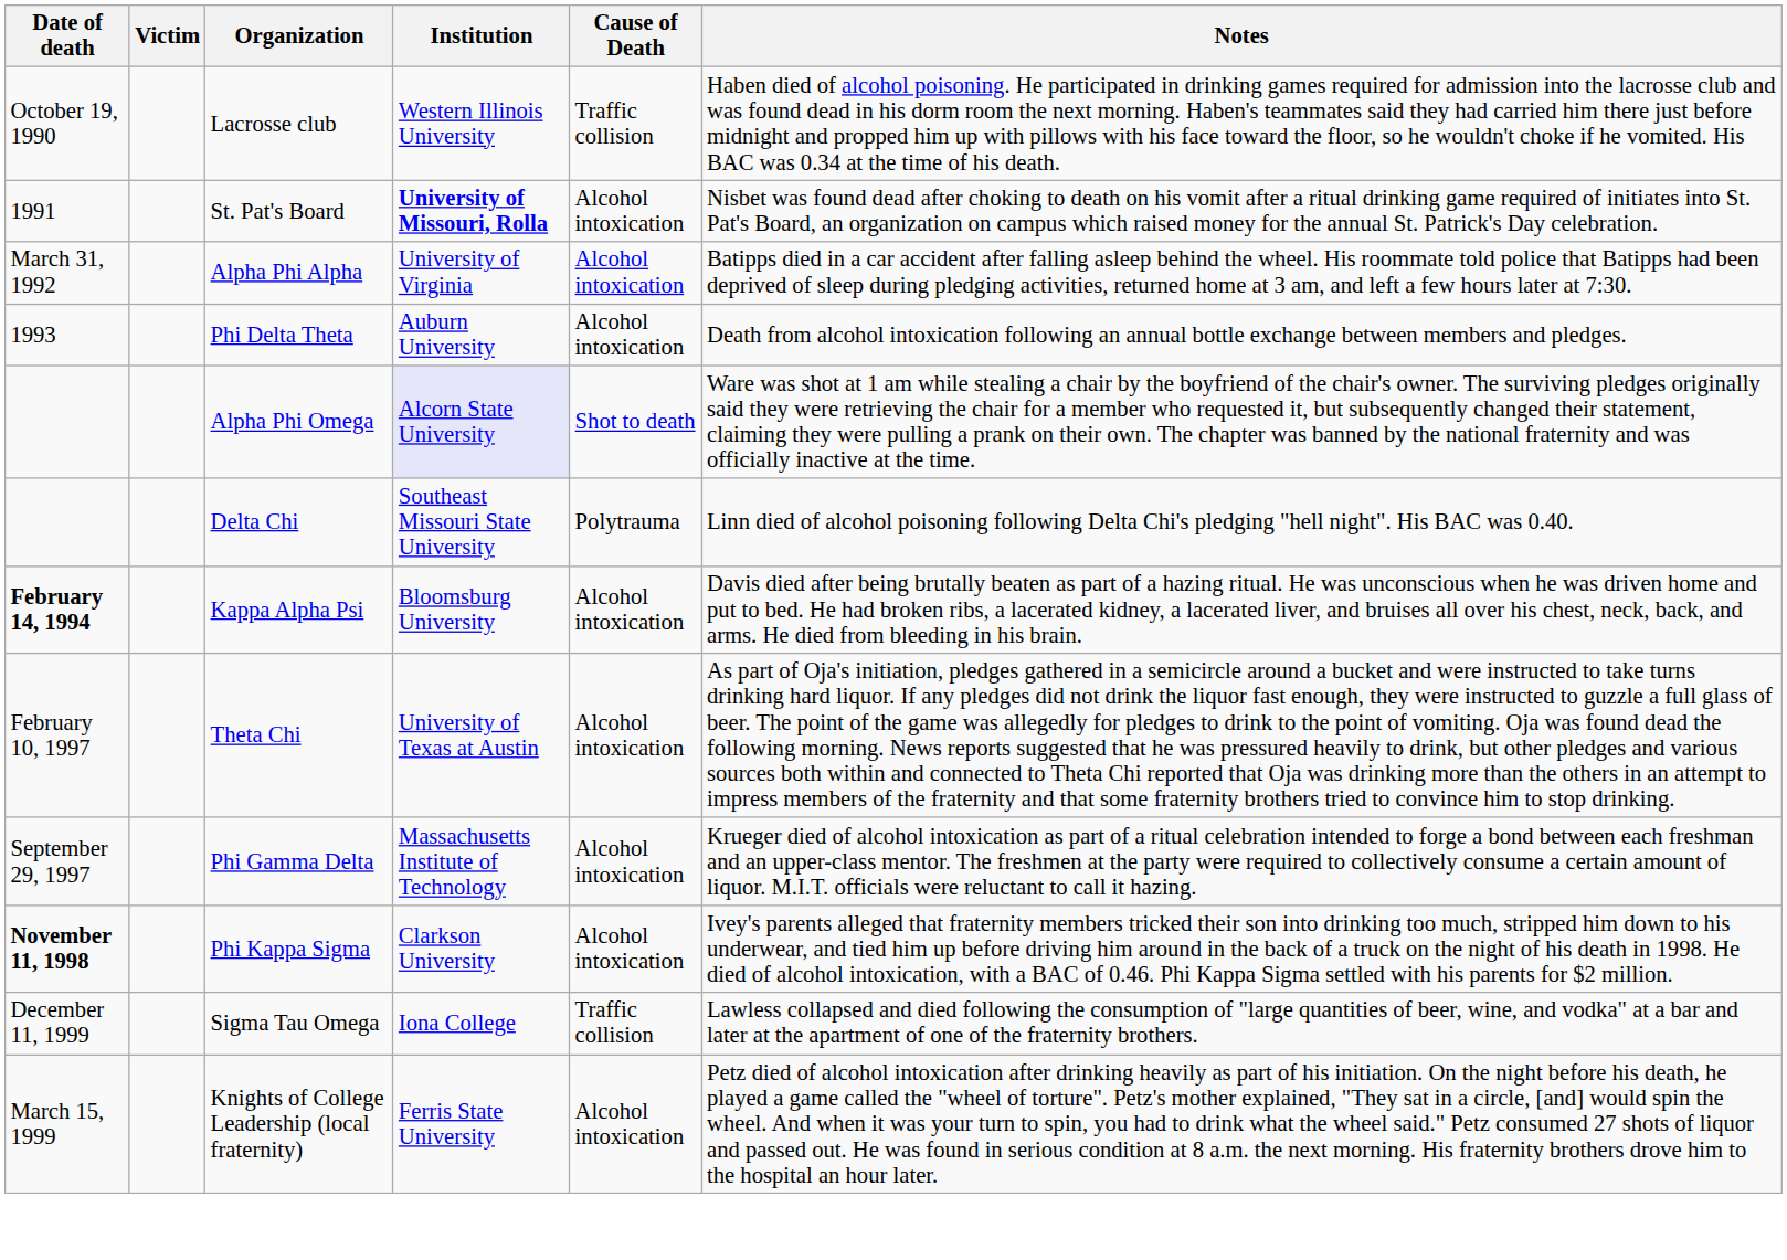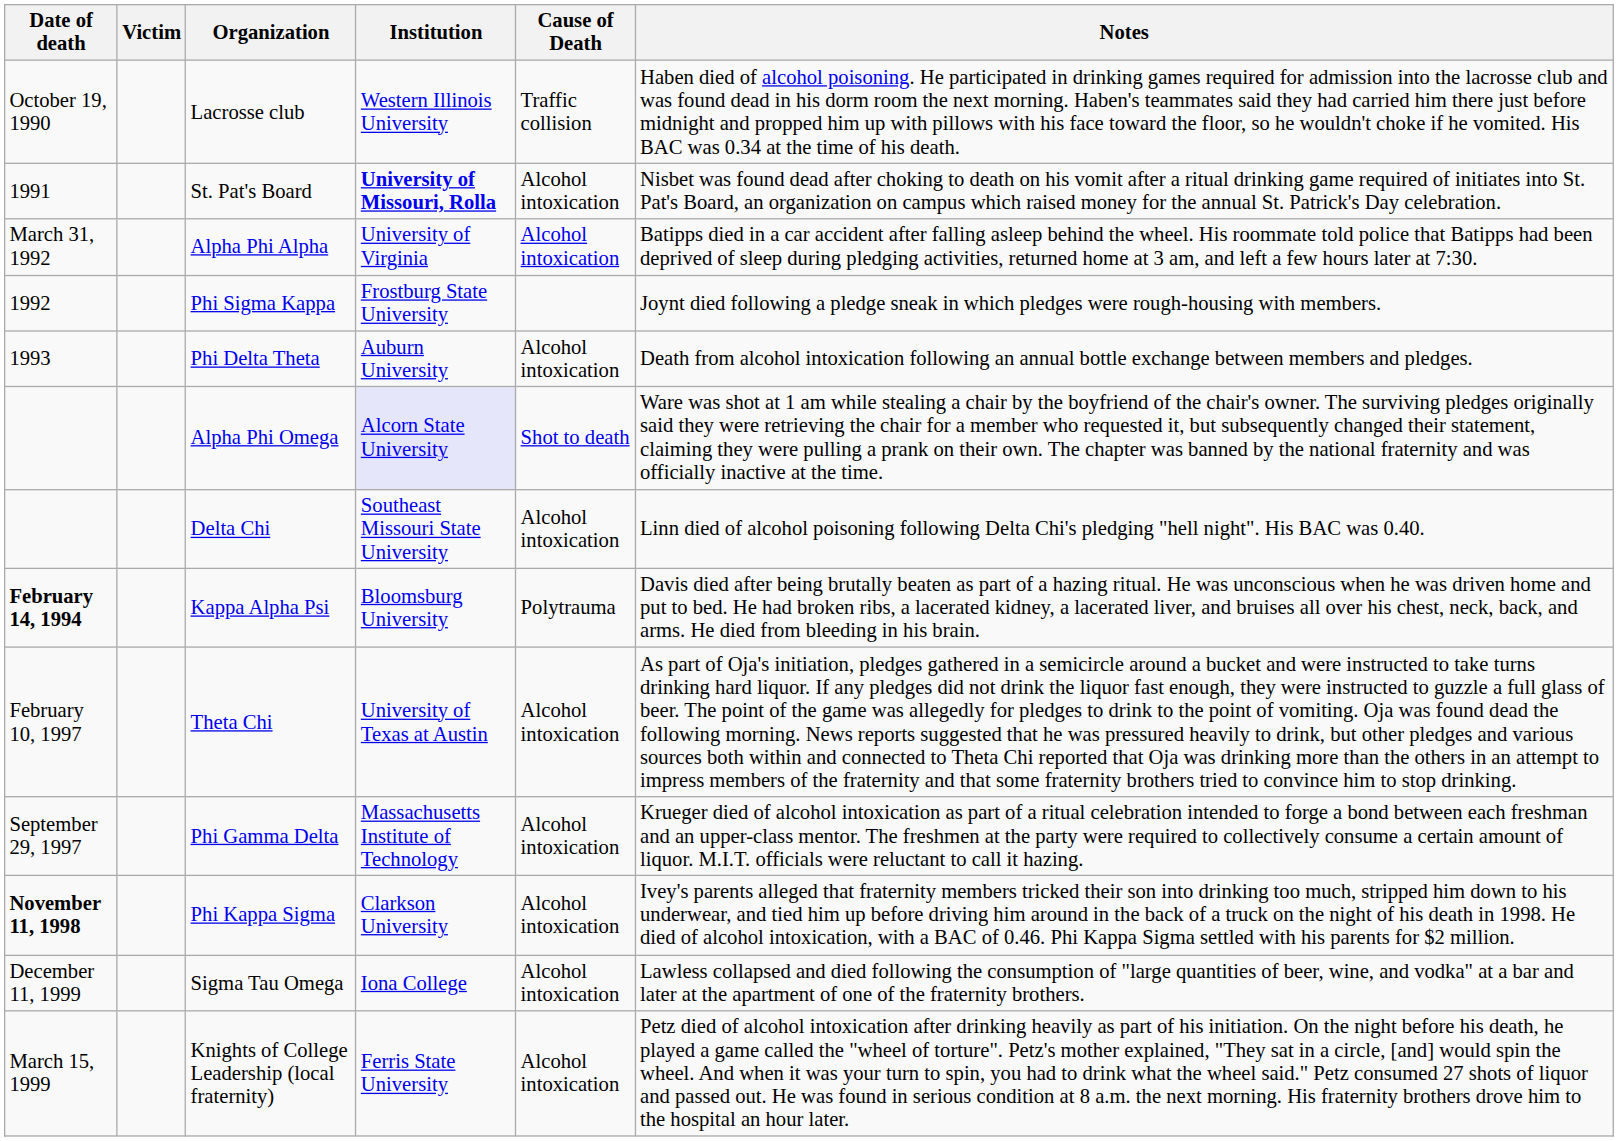 <table class="wikitable sortable">
 <tr>
 <th>Date of death</th>
 <th>Victim</th>
 <th>Organization</th>
 <th>Institution</th>
 <th>Cause of Death</th>
 <th>Notes</th>
 </tr>
 <tr>
 <td>October 19, 1990</td>
 <td></td>
 <td>Lacrosse club</td>
 <td><a href='#'>Western Illinois University</a></td>
 <td>Traffic collision</td>
 <td>Haben died of <a href='#'>alcohol poisoning</a>. He participated in drinking games required for admission into the lacrosse club and was found dead in his dorm room the next morning. Haben's teammates said they had carried him there just before midnight and propped him up with pillows with his face toward the floor, so he wouldn't choke if he vomited. His BAC was 0.34 at the time of his death.</td>
 </tr>
 <tr>
 <td>1991</td>
 <td></td>
 <td>St. Pat's Board</td>
 <td><strong><a href='#'>University of Missouri, Rolla</a></strong></td>
 <td>Alcohol intoxication</td>
 <td>Nisbet was found dead after choking to death on his vomit after a ritual drinking game required of initiates into St. Pat's Board, an organization on campus which raised money for the annual St. Patrick's Day celebration.</td>
 </tr>
 <tr>
 <td>March 31, 1992</td>
 <td></td>
 <td><a href='#'>Alpha Phi Alpha</a></td>
 <td><a href='#'>University of Virginia</a></td>
 <td><a href='#'>Alcohol intoxication</a></td>
 <td>Batipps died in a car accident after falling asleep behind the wheel. His roommate told police that Batipps had been deprived of sleep during pledging activities, returned home at 3 am, and left a few hours later at 7:30.</td>
 </tr>
 <tr>
+<td>1992</td>
+<td></td>
+<td><a href='#'>Phi Sigma Kappa</a></td>
+<td><a href='#'>Frostburg State University</a></td>
+<td></td>
+<td>Joynt died following a pledge sneak in which pledges were rough-housing with members.</td>
+</tr>
+<tr>
 <td>1993</td>
 <td></td>
 <td><a href='#'>Phi Delta Theta</a></td>
 <td><a href='#'>Auburn University</a></td>
 <td>Alcohol intoxication</td>
 <td>Death from alcohol intoxication following an annual bottle exchange between members and pledges.</td>
 </tr>
 <tr>
 <td></td>
 <td></td>
 <td><a href='#'>Alpha Phi Omega</a></td>
 <td style="background: lavender;"><a href='#'>Alcorn State University</a></td>
 <td><a href='#'>Shot to death</a></td>
 <td>Ware was shot at 1 am while stealing a chair by the boyfriend of the chair's owner. The surviving pledges originally said they were retrieving the chair for a member who requested it, but subsequently changed their statement, claiming they were pulling a prank on their own. The chapter was banned by the national fraternity and was officially inactive at the time.</td>
 </tr>
 <tr>
 <td></td>
 <td></td>
 <td><a href='#'>Delta Chi</a></td>
 <td><a href='#'>Southeast Missouri State University</a></td>
-<td>Polytrauma</td>
+<td>Alcohol intoxication</td>
 <td>Linn died of alcohol poisoning following Delta Chi's pledging "hell night". His BAC was 0.40.</td>
 </tr>
 <tr>
 <td><strong>February 14, 1994</strong></td>
 <td></td>
 <td><a href='#'>Kappa Alpha Psi</a></td>
 <td><a href='#'>Bloomsburg University</a></td>
-<td>Alcohol intoxication</td>
+<td>Polytrauma</td>
 <td>Davis died after being brutally beaten as part of a hazing ritual. He was unconscious when he was driven home and put to bed. He had broken ribs, a lacerated kidney, a lacerated liver, and bruises all over his chest, neck, back, and arms. He died from bleeding in his brain.</td>
 </tr>
 <tr>
 <td>February 10, 1997</td>
 <td></td>
 <td><a href='#'>Theta Chi</a></td>
 <td><a href='#'>University of Texas at Austin</a></td>
 <td>Alcohol intoxication</td>
 <td>As part of Oja's initiation, pledges gathered in a semicircle around a bucket and were instructed to take turns drinking hard liquor. If any pledges did not drink the liquor fast enough, they were instructed to guzzle a full glass of beer. The point of the game was allegedly for pledges to drink to the point of vomiting. Oja was found dead the following morning. News reports suggested that he was pressured heavily to drink, but other pledges and various sources both within and connected to Theta Chi reported that Oja was drinking more than the others in an attempt to impress members of the fraternity and that some fraternity brothers tried to convince him to stop drinking.</td>
 </tr>
 <tr>
 <td>September 29, 1997</td>
 <td></td>
 <td><a href='#'>Phi Gamma Delta</a></td>
 <td><a href='#'>Massachusetts Institute of Technology</a></td>
 <td>Alcohol intoxication</td>
 <td>Krueger died of alcohol intoxication as part of a ritual celebration intended to forge a bond between each freshman and an upper-class mentor. The freshmen at the party were required to collectively consume a certain amount of liquor. M.I.T. officials were reluctant to call it hazing.</td>
 </tr>
 <tr>
 <td><strong>November 11, 1998</strong></td>
 <td></td>
 <td><a href='#'>Phi Kappa Sigma</a></td>
 <td><a href='#'>Clarkson University</a></td>
 <td>Alcohol intoxication</td>
 <td>Ivey's parents alleged that fraternity members tricked their son into drinking too much, stripped him down to his underwear, and tied him up before driving him around in the back of a truck on the night of his death in 1998. He died of alcohol intoxication, with a BAC of 0.46. Phi Kappa Sigma settled with his parents for $2 million.</td>
 </tr>
 <tr>
 <td>December 11, 1999</td>
 <td></td>
 <td>Sigma Tau Omega</td>
 <td><a href='#'>Iona College</a></td>
-<td>Traffic collision</td>
+<td>Alcohol intoxication</td>
 <td>Lawless collapsed and died following the consumption of "large quantities of beer, wine, and vodka" at a bar and later at the apartment of one of the fraternity brothers.</td>
 </tr>
 <tr>
 <td>March 15, 1999</td>
 <td></td>
 <td>Knights of College Leadership (local fraternity)</td>
 <td><a href='#'>Ferris State University</a></td>
 <td>Alcohol intoxication</td>
 <td>Petz died of alcohol intoxication after drinking heavily as part of his initiation. On the night before his death, he played a game called the "wheel of torture". Petz's mother explained, "They sat in a circle, [and] would spin the wheel. And when it was your turn to spin, you had to drink what the wheel said." Petz consumed 27 shots of liquor and passed out. He was found in serious condition at 8 a.m. the next morning. His fraternity brothers drove him to the hospital an hour later.</td>
 </tr>
 </table>
